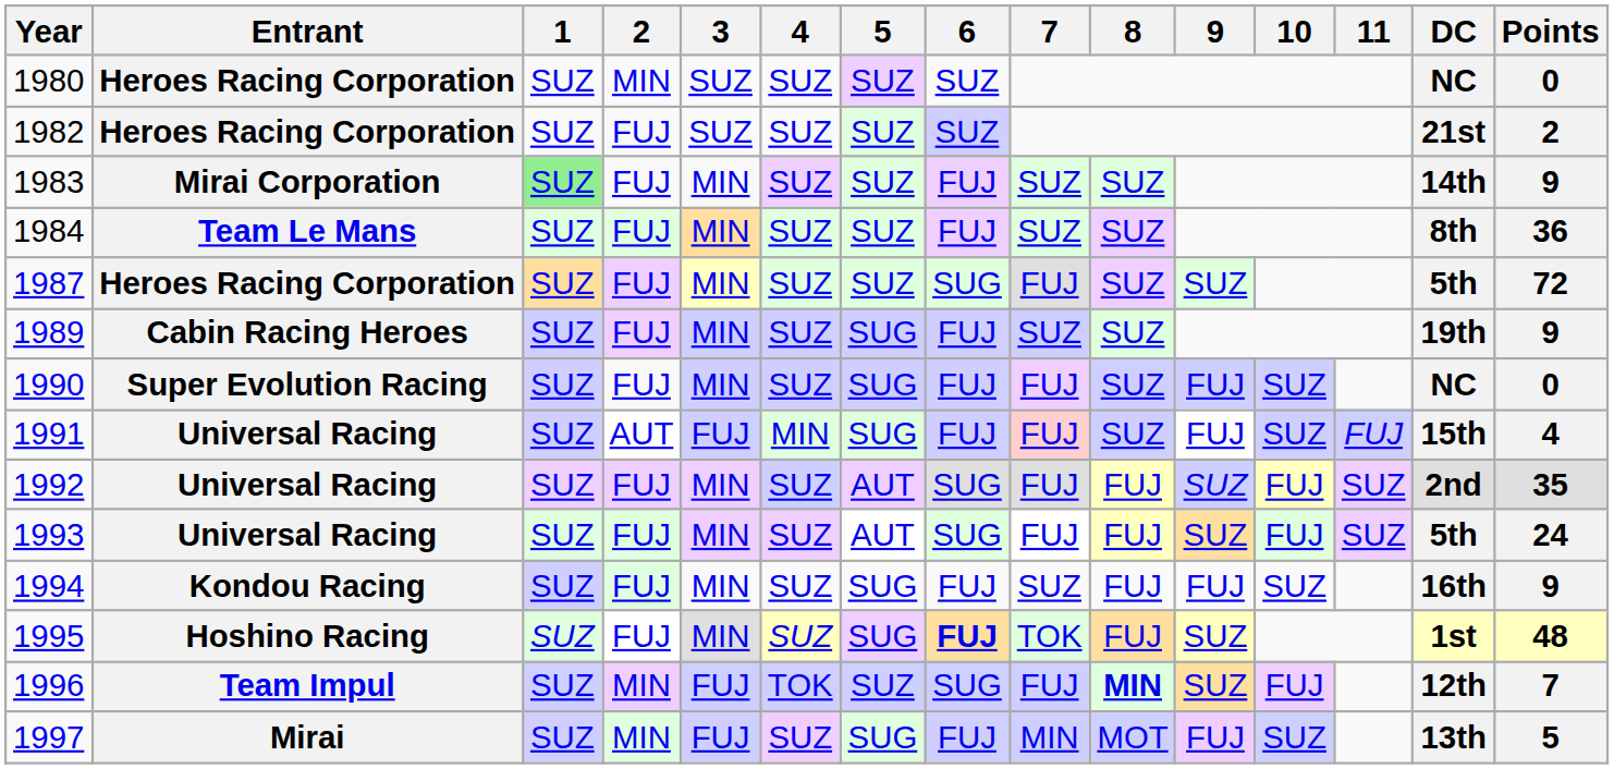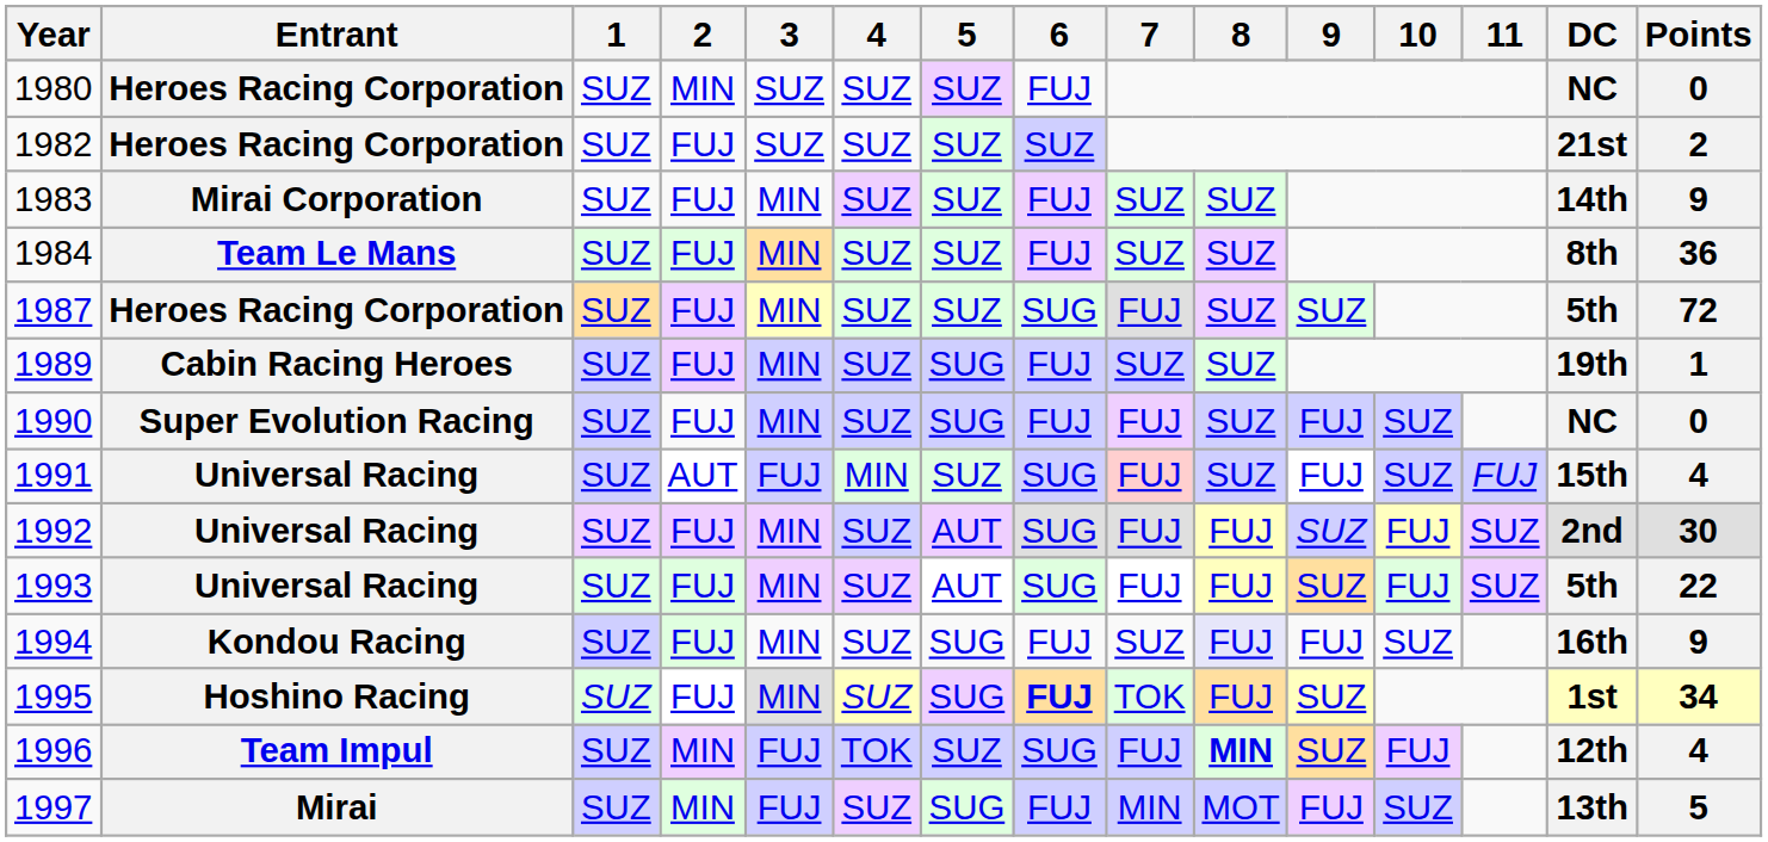 <table class="wikitable" style="text-align:center; font-size:85%">
 <tr>
 <th>Year</th>
 <th>Entrant</th>
 <th>1</th>
 <th>2</th>
 <th>3</th>
 <th>4</th>
 <th>5</th>
 <th>6</th>
 <th>7</th>
 <th>8</th>
 <th>9</th>
 <th>10</th>
 <th>11</th>
 <th>DC</th>
 <th>Points</th>
 </tr>
 <tr>
 <td>1980</td>
 <th nowrap>Heroes Racing Corporation</th>
 <td><a href='#'>SUZ</a></td>
 <td><a href='#'>MIN</a></td>
 <td><a href='#'>SUZ</a></td>
 <td><a href='#'>SUZ</a></td>
 <td style="background:#EFCFFF;"><a href='#'>SUZ</a><br></td>
-<td><a href='#'>SUZ</a></td>
+<td><a href='#'>FUJ</a></td>
 <td colspan=5></td>
 <th>NC</th>
 <th>0</th>
 </tr>
 <tr>
 <td>1982</td>
 <th nowrap>Heroes Racing Corporation</th>
 <td><a href='#'>SUZ</a></td>
 <td><a href='#'>FUJ</a></td>
 <td><a href='#'>SUZ</a></td>
 <td><a href='#'>SUZ</a></td>
 <td style="background:#DFFFDF;"><a href='#'>SUZ</a><br></td>
 <td style="background:#CFCFFF;"><a href='#'>SUZ</a><br></td>
 <td colspan=5></td>
 <th>21st</th>
 <th>2</th>
 </tr>
 <tr>
 <td>1983</td>
 <th nowrap>Mirai Corporation</th>
-<td style="background: lightgreen;"><a href='#'>SUZ</a></td>
+<td><a href='#'>SUZ</a></td>
 <td><a href='#'>FUJ</a></td>
 <td><a href='#'>MIN</a></td>
 <td style="background:#EFCFFF;"><a href='#'>SUZ</a><br></td>
 <td style="background:#DFFFDF;"><a href='#'>SUZ</a><br></td>
 <td style="background:#EFCFFF;"><a href='#'>FUJ</a><br></td>
 <td style="background:#DFFFDF;"><a href='#'>SUZ</a><br></td>
 <td style="background:#DFFFDF;"><a href='#'>SUZ</a><br></td>
 <td colspan=3></td>
 <th>14th</th>
 <th>9</th>
 </tr>
 <tr>
 <td>1984</td>
 <th nowrap><a href='#'>Team Le Mans</a></th>
 <td style="background:#DFFFDF;"><a href='#'>SUZ</a><br></td>
 <td style="background:#DFFFDF;"><a href='#'>FUJ</a><br></td>
 <td style="background:#FFDF9F;"><a href='#'>MIN</a><br></td>
 <td style="background:#DFFFDF;"><a href='#'>SUZ</a><br></td>
 <td style="background:#DFFFDF;"><a href='#'>SUZ</a><br></td>
 <td style="background:#EFCFFF;"><a href='#'>FUJ</a><br></td>
 <td style="background:#DFFFDF;"><a href='#'>SUZ</a><br></td>
 <td style="background:#EFCFFF;"><a href='#'>SUZ</a><br></td>
 <td colspan=3></td>
 <th>8th</th>
 <th>36</th>
 </tr>
 <tr>
 <td><a href='#'>1987</a></td>
 <th nowrap>Heroes Racing Corporation</th>
 <td style="background:#FFDF9F;"><a href='#'>SUZ</a><br></td>
 <td style="background:#EFCFFF;"><a href='#'>FUJ</a><br></td>
 <td style="background:#FFFFBF;"><a href='#'>MIN</a><br></td>
 <td style="background:#DFFFDF;"><a href='#'>SUZ</a><br></td>
 <td style="background:#DFFFDF;"><a href='#'>SUZ</a><br></td>
 <td style="background:#DFFFDF;"><a href='#'>SUG</a><br></td>
 <td style="background:#DFDFDF;"><a href='#'>FUJ</a><br></td>
 <td style="background:#EFCFFF;"><a href='#'>SUZ</a><br></td>
 <td style="background:#DFFFDF;"><a href='#'>SUZ</a><br></td>
 <td colspan=2></td>
 <th>5th</th>
 <th>72</th>
 </tr>
 <tr>
 <td><a href='#'>1989</a></td>
 <th nowrap>Cabin Racing Heroes</th>
 <td style="background:#CFCFFF;"><a href='#'>SUZ</a><br></td>
 <td style="background:#EFCFFF;"><a href='#'>FUJ</a><br></td>
 <td style="background:#CFCFFF;"><a href='#'>MIN</a><br></td>
 <td style="background:#CFCFFF;"><a href='#'>SUZ</a><br></td>
 <td style="background:#CFCFFF;"><a href='#'>SUG</a><br></td>
 <td style="background:#CFCFFF;"><a href='#'>FUJ</a><br></td>
 <td style="background:#CFCFFF;"><a href='#'>SUZ</a><br></td>
 <td style="background:#DFFFDF;"><a href='#'>SUZ</a><br></td>
 <td colspan=3></td>
 <th>19th</th>
-<th>9</th>
+<th>1</th>
 </tr>
 <tr>
 <td><a href='#'>1990</a></td>
 <th nowrap>Super Evolution Racing</th>
 <td style="background:#CFCFFF;"><a href='#'>SUZ</a><br></td>
 <td><a href='#'>FUJ</a></td>
 <td style="background:#CFCFFF;"><a href='#'>MIN</a><br></td>
 <td style="background:#CFCFFF;"><a href='#'>SUZ</a><br></td>
 <td style="background:#CFCFFF;"><a href='#'>SUG</a><br></td>
 <td style="background:#CFCFFF;"><a href='#'>FUJ</a><br></td>
 <td style="background:#EFCFFF;"><a href='#'>FUJ</a><br></td>
 <td style="background:#CFCFFF;"><a href='#'>SUZ</a><br></td>
 <td style="background:#CFCFFF;"><a href='#'>FUJ</a><br></td>
 <td style="background:#CFCFFF;"><a href='#'>SUZ</a><br></td>
 <td></td>
 <th>NC</th>
 <th>0</th>
 </tr>
 <tr>
 <td><a href='#'>1991</a></td>
 <th nowrap>Universal Racing</th>
 <td style="background:#CFCFFF;"><a href='#'>SUZ</a><br></td>
 <td style="background:#FFFFFF;"><a href='#'>AUT</a><br></td>
 <td style="background:#CFCFFF;"><a href='#'>FUJ</a><br></td>
 <td style="background:#DFFFDF;"><a href='#'>MIN</a><br></td>
-<td style="background:#DFFFDF;"><a href='#'>SUG</a><br></td>
-<td style="background:#CFCFFF;"><a href='#'>FUJ</a><br></td>
+<td style="background:#DFFFDF;"><a href='#'>SUZ</a><br></td>
+<td style="background:#CFCFFF;"><a href='#'>SUG</a><br></td>
 <td style="background:#FFCFCF;"><a href='#'>FUJ</a><br></td>
 <td style="background:#CFCFFF;"><a href='#'>SUZ</a><br></td>
 <td style="background:#FFFFFF;"><a href='#'>FUJ</a><br></td>
 <td style="background:#CFCFFF;"><a href='#'>SUZ</a><br></td>
 <td style="background:#CFCFFF;"><em><a href='#'>FUJ</a></em><br></td>
 <th>15th</th>
 <th>4</th>
 </tr>
 <tr>
 <td><a href='#'>1992</a></td>
 <th nowrap>Universal Racing</th>
 <td style="background:#EFCFFF;"><a href='#'>SUZ</a><br></td>
 <td style="background:#EFCFFF;"><a href='#'>FUJ</a><br></td>
 <td style="background:#EFCFFF;"><a href='#'>MIN</a><br></td>
 <td style="background:#CFCFFF;"><a href='#'>SUZ</a><br></td>
 <td style="background:#EFCFFF;"><a href='#'>AUT</a><br></td>
 <td style="background:#DFDFDF;"><a href='#'>SUG</a><br></td>
 <td style="background:#DFDFDF;"><a href='#'>FUJ</a><br></td>
 <td style="background:#FFFFBF;"><a href='#'>FUJ</a><br></td>
 <td style="background:#CFCFFF;"><em><a href='#'>SUZ</a></em><br></td>
 <td style="background:#FFFFBF;"><a href='#'>FUJ</a><br></td>
 <td style="background:#EFCFFF;"><a href='#'>SUZ</a><br></td>
 <td style="background:#DFDFDF;"><strong>2nd</strong></td>
-<td style="background:#DFDFDF;"><strong>35</strong></td>
+<td style="background:#DFDFDF;"><strong>30</strong></td>
 </tr>
 <tr>
 <td><a href='#'>1993</a></td>
 <th nowrap>Universal Racing</th>
 <td style="background:#DFFFDF;"><a href='#'>SUZ</a><br></td>
 <td style="background:#DFFFDF;"><a href='#'>FUJ</a><br></td>
 <td style="background:#EFCFFF;"><a href='#'>MIN</a><br></td>
 <td style="background:#EFCFFF;"><a href='#'>SUZ</a><br></td>
 <td style="background:#FFFFFF;"><a href='#'>AUT</a><br></td>
 <td style="background:#DFFFDF;"><a href='#'>SUG</a><br></td>
 <td style="background:#FFFFFF;"><a href='#'>FUJ</a><br></td>
 <td style="background:#FFFFBF;"><a href='#'>FUJ</a><br></td>
 <td style="background:#FFDF9F;"><a href='#'>SUZ</a><br></td>
 <td style="background:#DFFFDF;"><a href='#'>FUJ</a><br></td>
 <td style="background:#EFCFFF;"><a href='#'>SUZ</a><br></td>
 <th>5th</th>
-<th>24</th>
+<th>22</th>
 </tr>
 <tr>
 <td><a href='#'>1994</a></td>
 <th nowrap>Kondou Racing</th>
 <td style="background:#CFCFFF;"><a href='#'>SUZ</a><br></td>
 <td style="background:#DFFFDF;"><a href='#'>FUJ</a><br></td>
 <td><a href='#'>MIN</a></td>
 <td><a href='#'>SUZ</a></td>
 <td><a href='#'>SUG</a></td>
 <td><a href='#'>FUJ</a></td>
 <td><a href='#'>SUZ</a></td>
-<td><a href='#'>FUJ</a></td>
+<td style="background: lavender;"><a href='#'>FUJ</a></td>
 <td><a href='#'>FUJ</a></td>
 <td><a href='#'>SUZ</a></td>
 <td></td>
 <th>16th</th>
 <th>9</th>
 </tr>
 <tr>
 <td><a href='#'>1995</a></td>
 <th nowrap>Hoshino Racing</th>
 <td style="background:#DFFFDF;"><em><a href='#'>SUZ</a></em><br></td>
 <td style="background:#FFFFFF;"><a href='#'>FUJ</a><br></td>
 <td style="background:#DFDFDF;"><a href='#'>MIN</a><br></td>
 <td style="background:#FFFFBF;"><em><a href='#'>SUZ</a></em><br></td>
 <td style="background:#EFCFFF;"><a href='#'>SUG</a><br></td>
 <td style="background:#FFDF9F;"><strong><a href='#'>FUJ</a></strong><br></td>
 <td style="background:#DFFFDF;"><a href='#'>TOK</a><br></td>
 <td style="background:#FFDF9F;"><a href='#'>FUJ</a><br></td>
 <td style="background:#FFFFBF;"><a href='#'>SUZ</a><br></td>
 <td colspan=2></td>
 <td style="background:#FFFFBF;"><strong>1st</strong></td>
-<td style="background:#FFFFBF;"><strong>48</strong></td>
+<td style="background:#FFFFBF;"><strong>34</strong></td>
 </tr>
 <tr>
 <td><a href='#'>1996</a></td>
 <th><a href='#'>Team Impul</a></th>
 <td style="background:#CFCFFF;"><a href='#'>SUZ</a><br></td>
 <td style="background:#EFCFFF;"><a href='#'>MIN</a><br></td>
 <td style="background:#CFCFFF;"><a href='#'>FUJ</a><br></td>
 <td style="background:#CFCFFF;"><a href='#'>TOK</a><br></td>
 <td style="background:#CFCFFF;"><a href='#'>SUZ</a><br></td>
 <td style="background:#CFCFFF;"><a href='#'>SUG</a><br></td>
 <td style="background:#CFCFFF;"><a href='#'>FUJ</a><br></td>
 <td style="background:#DFFFDF;"><strong><a href='#'>MIN</a></strong><br></td>
 <td style="background:#FFDF9F;"><a href='#'>SUZ</a><br></td>
 <td style="background:#EFCFFF;"><a href='#'>FUJ</a><br></td>
 <td></td>
 <th>12th</th>
-<th>7</th>
+<th>4</th>
 </tr>
 <tr>
 <td><a href='#'>1997</a></td>
 <th>Mirai</th>
 <td style="background:#CFCFFF;"><a href='#'>SUZ</a><br></td>
 <td style="background:#DFFFDF;"><a href='#'>MIN</a><br></td>
 <td style="background:#CFCFFF;"><a href='#'>FUJ</a><br></td>
 <td style="background:#EFCFFF;"><a href='#'>SUZ</a><br></td>
 <td style="background:#DFFFDF;"><a href='#'>SUG</a><br></td>
 <td style="background:#CFCFFF;"><a href='#'>FUJ</a><br></td>
 <td style="background:#CFCFFF;"><a href='#'>MIN</a><br></td>
 <td style="background:#CFCFFF;"><a href='#'>MOT</a><br></td>
 <td style="background:#EFCFFF;"><a href='#'>FUJ</a><br></td>
 <td style="background:#CFCFFF;"><a href='#'>SUZ</a><br></td>
 <td></td>
 <th>13th</th>
 <th>5</th>
 </tr>
 </table>
